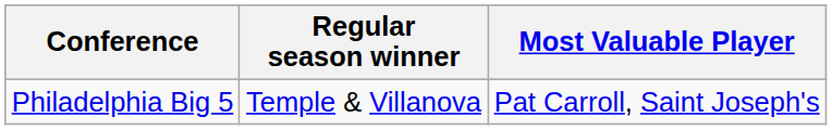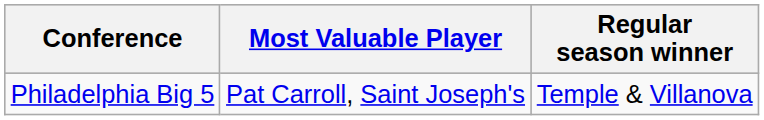 <table class="wikitable" style="text-align:center;">
 <tr>
 <th>Conference</th>
+<th><a href='#'>Most Valuable Player</a></th>
 <th>Regular <br> season winner</th>
-<th><a href='#'>Most Valuable Player</a></th>
 </tr>
 <tr>
 <td><a href='#'>Philadelphia Big 5</a></td>
+<td><a href='#'>Pat Carroll</a>, <a href='#'>Saint Joseph's</a></td>
 <td><a href='#'>Temple</a> & <a href='#'>Villanova</a></td>
-<td><a href='#'>Pat Carroll</a>, <a href='#'>Saint Joseph's</a></td>
 </tr>
 </table>
